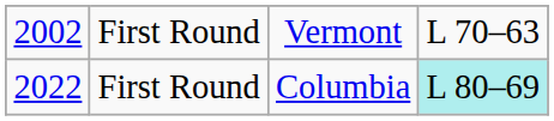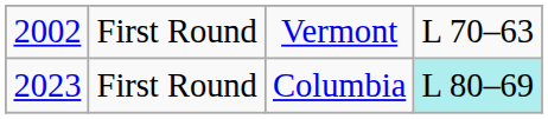 <table class="wikitable">
 <tr align="center">
 <td><a href='#'>2002</a></td>
 <td>First Round</td>
 <td><a href='#'>Vermont</a></td>
 <td>L 70–63</td>
 </tr>
 <tr align="center">
-<td><a href='#'>2022</a></td>
+<td><a href='#'>2023</a></td>
 <td>First Round</td>
 <td><a href='#'>Columbia</a></td>
 <td style="background: paleturquoise;">L 80–69</td>
 </tr>
 </table>
